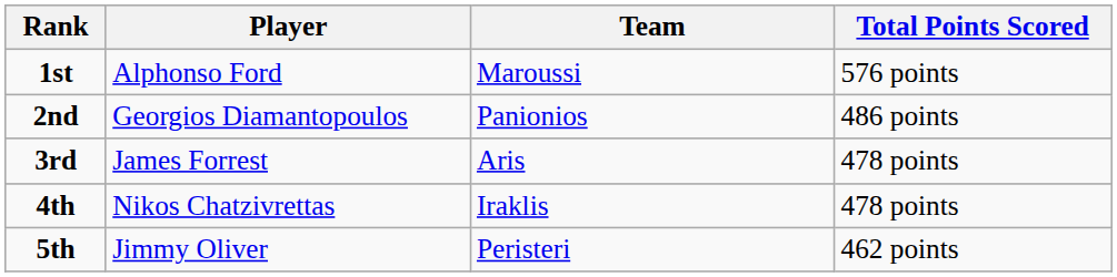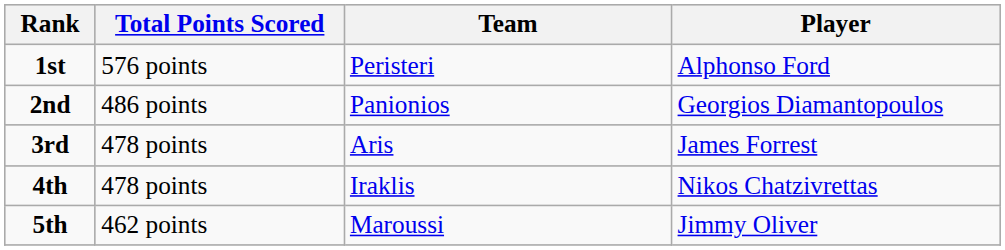 <table class="wikitable sortable">
 <tr>
 <th style="width:50px;">Rank</th>
+<th style="width:150px;"><a href='#'>Total Points Scored</a></th>
+<th style="width:200px;">Team</th>
 <th style="width:200px;">Player</th>
-<th style="width:200px;">Team</th>
-<th style="width:150px;"><a href='#'>Total Points Scored</a></th>
 </tr>
 <tr>
 <td style="text-align:center;"><strong>1st</strong></td>
+<td>576 points</td>
+<td><a href='#'>Peristeri</a></td>
 <td> <a href='#'>Alphonso Ford</a></td>
-<td><a href='#'>Maroussi</a></td>
-<td>576 points</td>
 </tr>
 <tr>
 <td style="text-align:center;"><strong>2nd</strong></td>
+<td>486 points</td>
+<td><a href='#'>Panionios</a></td>
 <td> <a href='#'>Georgios Diamantopoulos</a></td>
-<td><a href='#'>Panionios</a></td>
-<td>486 points</td>
 </tr>
 <tr>
 <td style="text-align:center;"><strong>3rd</strong></td>
+<td>478 points</td>
+<td><a href='#'>Aris</a></td>
 <td> <a href='#'>James Forrest</a></td>
-<td><a href='#'>Aris</a></td>
-<td>478 points</td>
 </tr>
 <tr>
 <td style="text-align:center;"><strong>4th</strong></td>
+<td>478 points</td>
+<td><a href='#'>Iraklis</a></td>
 <td> <a href='#'>Nikos Chatzivrettas</a></td>
-<td><a href='#'>Iraklis</a></td>
-<td>478 points</td>
 </tr>
 <tr>
 <td style="text-align:center;"><strong>5th</strong></td>
+<td>462 points</td>
+<td><a href='#'>Maroussi</a></td>
 <td> <a href='#'>Jimmy Oliver</a></td>
-<td><a href='#'>Peristeri</a></td>
-<td>462 points</td>
 </tr>
 </table>
